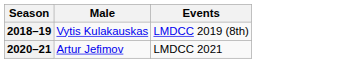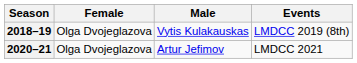 <table class="wikitable">
 <tr>
 <th scope="col">Season</th>
+<th scope="col">Female</th>
 <th scope="col">Male</th>
 <th scope="col">Events</th>
 </tr>
 <tr>
 <th scope="row">2018–19</th>
+<td>Olga Dvojeglazova</td>
 <td><a href='#'>Vytis Kulakauskas</a></td>
 <td><a href='#'>LMDCC</a> 2019 (8th)</td>
 </tr>
 <tr>
 <th scope="row">2020–21</th>
+<td>Olga Dvojeglazova</td>
 <td><a href='#'>Artur Jefimov</a></td>
 <td>LMDCC 2021 </td>
 </tr>
 </table>
